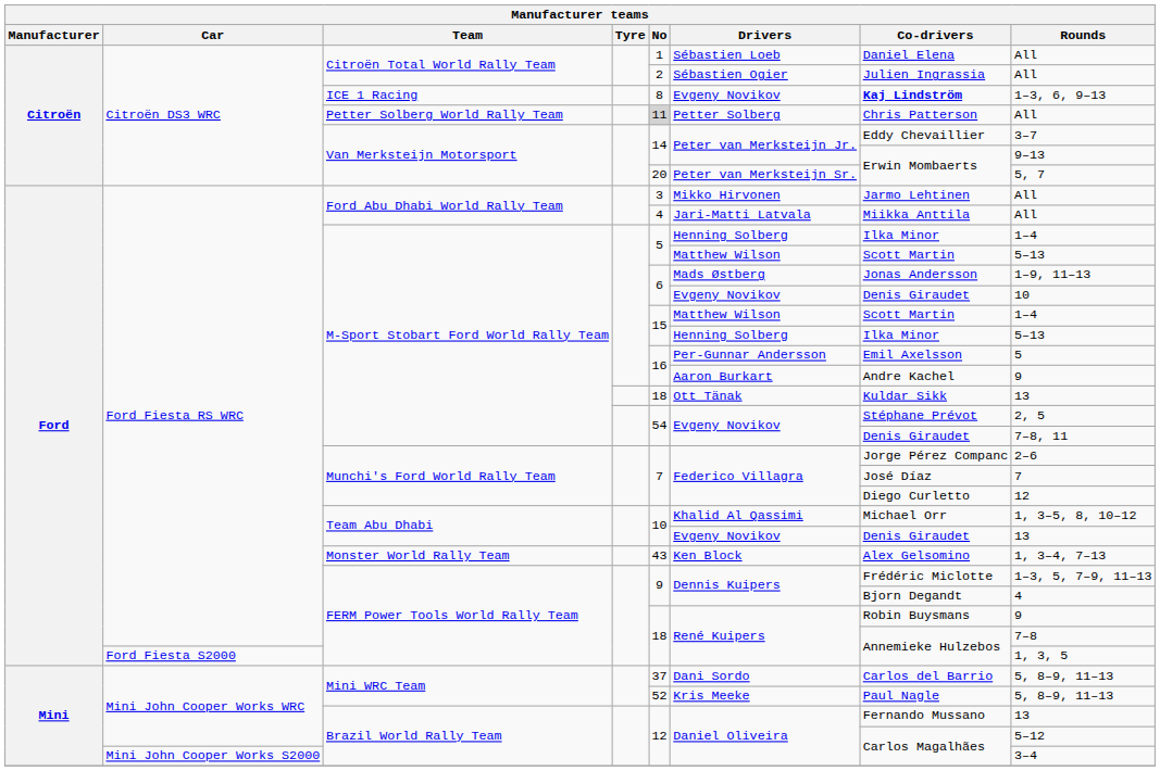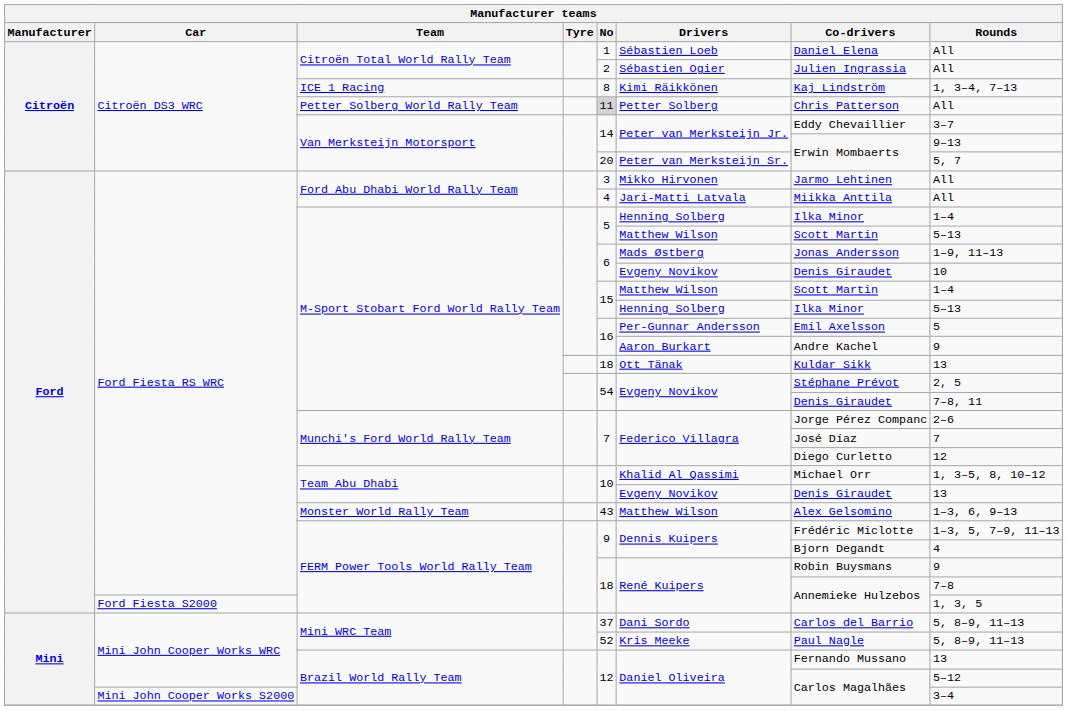 <table class="wikitable" style="font-size: 85%">
 <tr>
 <th colspan=8>Manufacturer teams</th>
 </tr>
 <tr>
 <th>Manufacturer</th>
 <th>Car</th>
 <th>Team</th>
 <th>Tyre</th>
 <th>No</th>
 <th>Drivers</th>
 <th>Co-drivers</th>
 <th>Rounds</th>
 </tr>
 <tr>
 <th rowspan=7><a href='#'>Citroën</a></th>
 <td rowspan=7><a href='#'>Citroën DS3 WRC</a></td>
 <td rowspan="2"> <a href='#'>Citroën Total World Rally Team</a></td>
 <td rowspan="2" align="center"></td>
 <td align="center">1</td>
 <td> <a href='#'>Sébastien Loeb</a></td>
 <td> <a href='#'>Daniel Elena</a></td>
 <td>All</td>
 </tr>
 <tr>
 <td align="center">2</td>
 <td> <a href='#'>Sébastien Ogier</a></td>
 <td> <a href='#'>Julien Ingrassia</a></td>
 <td>All</td>
 </tr>
 <tr>
 <td> <a href='#'>ICE 1 Racing</a></td>
 <td align="center"></td>
 <td align="center">8</td>
-<td> <a href='#'>Evgeny Novikov</a></td>
-<td><strong> <a href='#'>Kaj Lindström</a></strong></td>
-<td>1–3, 6, 9–13</td>
+<td> <a href='#'>Kimi Räikkönen</a></td>
+<td> <a href='#'>Kaj Lindström</a></td>
+<td>1, 3–4, 7–13</td>
 </tr>
 <tr>
 <td> <a href='#'>Petter Solberg World Rally Team</a></td>
 <td align="center"></td>
 <td align="center" style="background: lightgrey;">11</td>
 <td> <a href='#'>Petter Solberg</a></td>
 <td> <a href='#'>Chris Patterson</a></td>
 <td>All</td>
 </tr>
 <tr>
 <td rowspan="3"> <a href='#'>Van Merksteijn Motorsport</a></td>
 <td rowspan="3" align="center"></td>
 <td rowspan="2" align="center">14</td>
 <td rowspan="2" nowrap> <a href='#'>Peter van Merksteijn Jr.</a></td>
 <td> Eddy Chevaillier</td>
 <td>3–7</td>
 </tr>
 <tr>
 <td rowspan="2"> Erwin Mombaerts</td>
 <td>9–13</td>
 </tr>
 <tr>
 <td align="center">20</td>
 <td nowrap> <a href='#'>Peter van Merksteijn Sr.</a></td>
 <td>5, 7</td>
 </tr>
 <tr>
 <th rowspan=24><a href='#'>Ford</a></th>
 <td rowspan=23><a href='#'>Ford Fiesta RS WRC</a></td>
 <td rowspan="2"nowrap> <a href='#'>Ford Abu Dhabi World Rally Team</a></td>
 <td rowspan="2" align="center"></td>
 <td align="center">3</td>
 <td> <a href='#'>Mikko Hirvonen</a></td>
 <td> <a href='#'>Jarmo Lehtinen</a></td>
 <td>All</td>
 </tr>
 <tr>
 <td align="center">4</td>
 <td> <a href='#'>Jari-Matti Latvala</a></td>
 <td> <a href='#'>Miikka Anttila</a></td>
 <td>All</td>
 </tr>
 <tr>
 <td rowspan="11" nowrap> <a href='#'>M-Sport Stobart Ford World Rally Team</a></td>
 <td rowspan="8" align="center"></td>
 <td rowspan="2" align="center">5</td>
 <td> <a href='#'>Henning Solberg</a></td>
 <td> <a href='#'>Ilka Minor</a></td>
 <td>1–4</td>
 </tr>
 <tr>
 <td> <a href='#'>Matthew Wilson</a></td>
 <td> <a href='#'>Scott Martin</a></td>
 <td>5–13</td>
 </tr>
 <tr>
 <td rowspan="2" align="center">6</td>
 <td> <a href='#'>Mads Østberg</a></td>
 <td> <a href='#'>Jonas Andersson</a></td>
 <td>1–9, 11–13</td>
 </tr>
 <tr>
 <td> <a href='#'>Evgeny Novikov</a></td>
 <td> <a href='#'>Denis Giraudet</a></td>
 <td>10</td>
 </tr>
 <tr>
 <td rowspan="2" align="center">15</td>
 <td> <a href='#'>Matthew Wilson</a></td>
 <td> <a href='#'>Scott Martin</a></td>
 <td>1–4</td>
 </tr>
 <tr>
 <td> <a href='#'>Henning Solberg</a></td>
 <td> <a href='#'>Ilka Minor</a></td>
 <td>5–13</td>
 </tr>
 <tr>
 <td rowspan="2" align="center">16</td>
 <td> <a href='#'>Per-Gunnar Andersson</a></td>
 <td> <a href='#'>Emil Axelsson</a></td>
 <td>5</td>
 </tr>
 <tr>
 <td> <a href='#'>Aaron Burkart</a></td>
 <td> Andre Kachel</td>
 <td>9</td>
 </tr>
 <tr>
 <td align="center"></td>
 <td align="center">18</td>
 <td> <a href='#'>Ott Tänak</a></td>
 <td> <a href='#'>Kuldar Sikk</a></td>
 <td>13</td>
 </tr>
 <tr>
 <td rowspan="2" align="center"></td>
 <td rowspan="2" align="center">54</td>
 <td rowspan="2"> <a href='#'>Evgeny Novikov</a></td>
 <td> <a href='#'>Stéphane Prévot</a></td>
 <td>2, 5</td>
 </tr>
 <tr>
 <td> <a href='#'>Denis Giraudet</a></td>
 <td>7–8, 11</td>
 </tr>
 <tr>
 <td rowspan="3"> <a href='#'>Munchi's Ford World Rally Team</a></td>
 <td rowspan="3" align="center"></td>
 <td rowspan="3" align="center">7</td>
 <td rowspan="3"> <a href='#'>Federico Villagra</a></td>
 <td nowrap> Jorge Pérez Companc</td>
 <td>2–6</td>
 </tr>
 <tr>
 <td> José Díaz</td>
 <td>7</td>
 </tr>
 <tr>
 <td> Diego Curletto</td>
 <td>12</td>
 </tr>
 <tr>
 <td rowspan="2"> <a href='#'>Team Abu Dhabi</a></td>
 <td rowspan="2" align="center"></td>
 <td rowspan="2" align="center">10</td>
 <td> <a href='#'>Khalid Al Qassimi</a></td>
 <td> Michael Orr</td>
 <td>1, 3–5, 8, 10–12</td>
 </tr>
 <tr>
 <td> <a href='#'>Evgeny Novikov</a></td>
 <td> <a href='#'>Denis Giraudet</a></td>
 <td>13</td>
 </tr>
 <tr>
 <td> <a href='#'>Monster World Rally Team</a></td>
 <td align="center"></td>
 <td align="center">43</td>
-<td> <a href='#'>Ken Block</a></td>
+<td> <a href='#'>Matthew Wilson</a></td>
 <td> <a href='#'>Alex Gelsomino</a></td>
-<td>1, 3–4, 7–13</td>
+<td>1–3, 6, 9–13</td>
 </tr>
 <tr>
 <td rowspan=5> <a href='#'>FERM Power Tools World Rally Team</a></td>
 <td rowspan=5 align="center"></td>
 <td rowspan="2" align="center">9</td>
 <td rowspan="2"> <a href='#'>Dennis Kuipers</a></td>
 <td> Frédéric Miclotte</td>
 <td nowrap>1–3, 5, 7–9, 11–13</td>
 </tr>
 <tr>
 <td> Bjorn Degandt</td>
 <td>4</td>
 </tr>
 <tr>
 <td rowspan=3 align="center">18</td>
 <td rowspan=3> <a href='#'>René Kuipers</a></td>
 <td> Robin Buysmans</td>
 <td>9</td>
 </tr>
 <tr>
 <td rowspan=2> Annemieke Hulzebos</td>
 <td>7–8</td>
 </tr>
 <tr>
 <td><a href='#'>Ford Fiesta S2000</a></td>
 <td>1, 3, 5</td>
 </tr>
 <tr>
 <th rowspan=5><a href='#'>Mini</a></th>
 <td rowspan=4 nowrap><a href='#'>Mini John Cooper Works WRC</a></td>
 <td rowspan="2"> <a href='#'>Mini WRC Team</a></td>
 <td rowspan="2" align="center"></td>
 <td align="center">37</td>
 <td> <a href='#'>Dani Sordo</a></td>
 <td> <a href='#'>Carlos del Barrio</a></td>
 <td>5, 8–9, 11–13</td>
 </tr>
 <tr>
 <td align="center">52</td>
 <td> <a href='#'>Kris Meeke</a></td>
 <td> <a href='#'>Paul Nagle</a></td>
 <td>5, 8–9, 11–13</td>
 </tr>
 <tr>
 <td rowspan=3> <a href='#'>Brazil World Rally Team</a></td>
 <td rowspan=3 align="center"></td>
 <td rowspan=3 align="center">12</td>
 <td rowspan=3> <a href='#'>Daniel Oliveira</a></td>
 <td> Fernando Mussano</td>
 <td>13</td>
 </tr>
 <tr>
 <td rowspan=2> Carlos Magalhães</td>
 <td>5–12</td>
 </tr>
 <tr>
 <td nowrap><a href='#'>Mini John Cooper Works S2000</a></td>
 <td>3–4</td>
 </tr>
 <tr>
 </tr>
 </table>
